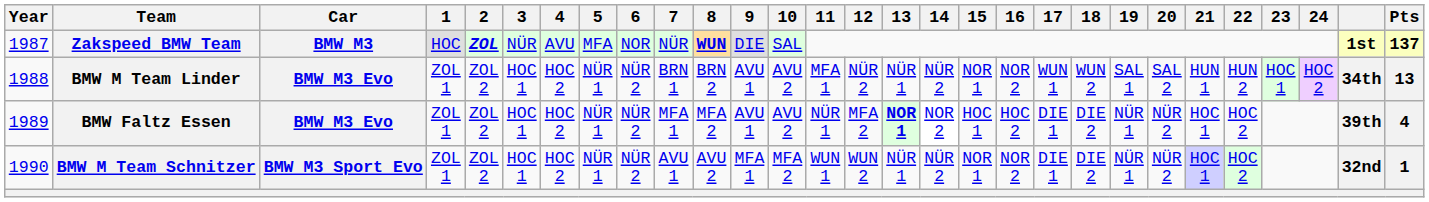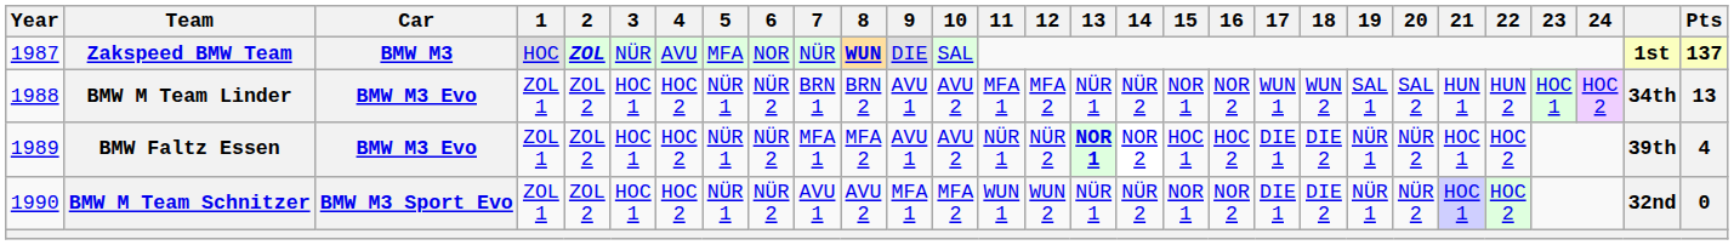 <table class="wikitable" border="1" style="text-align:center; font-size:85%;">
 <tr>
 <th>Year</th>
 <th>Team</th>
 <th>Car</th>
 <th>1</th>
 <th>2</th>
 <th>3</th>
 <th>4</th>
 <th>5</th>
 <th>6</th>
 <th>7</th>
 <th>8</th>
 <th>9</th>
 <th>10</th>
 <th>11</th>
 <th>12</th>
 <th>13</th>
 <th>14</th>
 <th>15</th>
 <th>16</th>
 <th>17</th>
 <th>18</th>
 <th>19</th>
 <th>20</th>
 <th>21</th>
 <th>22</th>
 <th>23</th>
 <th>24</th>
 <th></th>
 <th>Pts</th>
 </tr>
 <tr>
 <td><a href='#'>1987</a></td>
 <th nowrap><a href='#'>Zakspeed BMW Team</a></th>
 <th nowrap><a href='#'>BMW M3</a></th>
 <td style="background:#DFDFDF;"><a href='#'>HOC</a><br></td>
 <td style="background:#DFFFDF;"><strong><em><a href='#'>ZOL</a></em></strong><br></td>
 <td style="background:#DFFFDF;"><a href='#'>NÜR</a><br></td>
 <td style="background:#DFFFDF;"><a href='#'>AVU</a><br></td>
 <td style="background:#DFFFDF;"><a href='#'>MFA</a><br></td>
 <td style="background:#DFFFDF;"><a href='#'>NOR</a><br></td>
 <td style="background:#DFFFDF;"><a href='#'>NÜR</a><br></td>
 <td style="background:#FFDF9F;"><strong><a href='#'>WUN</a></strong><br></td>
 <td style="background:#DFDFDF;"><a href='#'>DIE</a><br></td>
 <td style="background:#DFFFDF;"><a href='#'>SAL</a><br></td>
 <td colspan=14></td>
 <th style="background:#FBFFBF;">1st</th>
 <th style="background:#FBFFBF;">137</th>
 </tr>
 <tr>
 <td><a href='#'>1988</a></td>
 <th nowrap>BMW M Team Linder</th>
 <th nowrap><a href='#'>BMW M3 Evo</a></th>
 <td><a href='#'>ZOL<br>1</a></td>
 <td><a href='#'>ZOL<br>2</a></td>
 <td><a href='#'>HOC<br>1</a></td>
 <td><a href='#'>HOC<br>2</a></td>
 <td><a href='#'>NÜR<br>1</a></td>
 <td><a href='#'>NÜR<br>2</a></td>
 <td><a href='#'>BRN<br>1</a></td>
 <td><a href='#'>BRN<br>2</a></td>
 <td><a href='#'>AVU<br>1</a></td>
 <td><a href='#'>AVU<br>2</a></td>
 <td><a href='#'>MFA<br>1</a></td>
-<td><a href='#'>NÜR<br>2</a></td>
+<td><a href='#'>MFA<br>2</a></td>
 <td><a href='#'>NÜR<br>1</a></td>
 <td><a href='#'>NÜR<br>2</a></td>
 <td><a href='#'>NOR<br>1</a></td>
 <td><a href='#'>NOR<br>2</a></td>
 <td><a href='#'>WUN<br>1</a></td>
 <td><a href='#'>WUN<br>2</a></td>
 <td><a href='#'>SAL<br>1</a></td>
 <td><a href='#'>SAL<br>2</a></td>
 <td><a href='#'>HUN<br>1</a></td>
 <td><a href='#'>HUN<br>2</a></td>
 <td style="background:#DFFFDF;"><a href='#'>HOC<br>1</a><br></td>
 <td style="background:#EFCFFF;"><a href='#'>HOC<br>2</a><br></td>
 <th>34th</th>
 <th>13</th>
 </tr>
 <tr>
 <td><a href='#'>1989</a></td>
 <th nowrap>BMW Faltz Essen</th>
 <th nowrap><a href='#'>BMW M3 Evo</a></th>
 <td><a href='#'>ZOL<br>1</a></td>
 <td><a href='#'>ZOL<br>2</a></td>
 <td><a href='#'>HOC<br>1</a></td>
 <td><a href='#'>HOC<br>2</a></td>
 <td><a href='#'>NÜR<br>1</a></td>
 <td><a href='#'>NÜR<br>2</a></td>
 <td><a href='#'>MFA<br>1</a></td>
 <td><a href='#'>MFA<br>2</a></td>
 <td><a href='#'>AVU<br>1</a></td>
 <td><a href='#'>AVU<br>2</a></td>
 <td><a href='#'>NÜR<br>1</a></td>
-<td><a href='#'>MFA<br>2</a></td>
+<td><a href='#'>NÜR<br>2</a></td>
 <td style="background:#DFFFDF;"><strong><a href='#'>NOR<br>1</a><br></strong></td>
 <td style="background:#FFFFFF;"><a href='#'>NOR<br>2</a><br></td>
 <td><a href='#'>HOC<br>1</a></td>
 <td><a href='#'>HOC<br>2</a></td>
 <td><a href='#'>DIE<br>1</a></td>
 <td><a href='#'>DIE<br>2</a></td>
 <td><a href='#'>NÜR<br>1</a></td>
 <td><a href='#'>NÜR<br>2</a></td>
 <td><a href='#'>HOC<br>1</a></td>
 <td><a href='#'>HOC<br>2</a></td>
 <td colspan=2></td>
 <th>39th</th>
 <th>4</th>
 </tr>
 <tr>
 <td><a href='#'>1990</a></td>
 <th nowrap><a href='#'>BMW M Team Schnitzer</a></th>
 <th nowrap><a href='#'>BMW M3 Sport Evo</a></th>
 <td><a href='#'>ZOL<br>1</a></td>
 <td><a href='#'>ZOL<br>2</a></td>
 <td><a href='#'>HOC<br>1</a></td>
 <td><a href='#'>HOC<br>2</a></td>
 <td><a href='#'>NÜR<br>1</a></td>
 <td><a href='#'>NÜR<br>2</a></td>
 <td><a href='#'>AVU<br>1</a></td>
 <td><a href='#'>AVU<br>2</a></td>
 <td><a href='#'>MFA<br>1</a></td>
 <td><a href='#'>MFA<br>2</a></td>
 <td><a href='#'>WUN<br>1</a></td>
 <td><a href='#'>WUN<br>2</a></td>
 <td><a href='#'>NÜR<br>1</a></td>
 <td><a href='#'>NÜR<br>2</a></td>
 <td><a href='#'>NOR<br>1</a></td>
 <td><a href='#'>NOR<br>2</a></td>
 <td><a href='#'>DIE<br>1</a></td>
 <td><a href='#'>DIE<br>2</a></td>
 <td><a href='#'>NÜR<br>1</a></td>
 <td><a href='#'>NÜR<br>2</a></td>
 <td style="background:#CFCFFF;"><a href='#'>HOC<br>1</a><br></td>
 <td style="background:#DFFFDF;"><a href='#'>HOC<br>2</a><br></td>
 <td colspan=2></td>
 <th>32nd</th>
-<th>1</th>
+<th>0</th>
 </tr>
 <tr>
 <th colspan="29"></th>
 </tr>
 </table>
